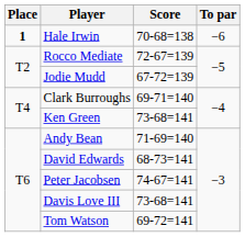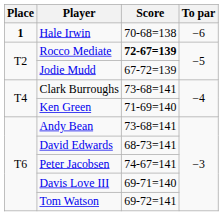 <table class="wikitable">
 <tr>
 <th>Place</th>
 <th>Player</th>
 <th>Score</th>
 <th>To par</th>
 </tr>
 <tr>
 <td align=center><strong>1</strong></td>
 <td> <a href='#'>Hale Irwin</a></td>
 <td align=center>70-68=138</td>
 <td align=center>−6</td>
 </tr>
 <tr>
 <td rowspan=2 align=center>T2</td>
 <td> <a href='#'>Rocco Mediate</a></td>
-<td align=center>72-67=139</td>
+<td align=center><strong>72-67=139</strong></td>
 <td rowspan=2 align=center>−5</td>
 </tr>
 <tr>
 <td> <a href='#'>Jodie Mudd</a></td>
 <td align=center>67-72=139</td>
 </tr>
 <tr>
 <td rowspan=2 align=center>T4</td>
 <td> Clark Burroughs</td>
-<td align=center>69-71=140</td>
+<td align=center>73-68=141</td>
 <td rowspan=2 align=center>−4</td>
 </tr>
 <tr>
 <td> <a href='#'>Ken Green</a></td>
-<td align=center>73-68=141</td>
+<td align=center>71-69=140</td>
 </tr>
 <tr>
 <td rowspan=5 align=center>T6</td>
 <td> <a href='#'>Andy Bean</a></td>
-<td align=center>71-69=140</td>
+<td align=center>73-68=141</td>
 <td rowspan=5 align=center>−3</td>
 </tr>
 <tr>
 <td> <a href='#'>David Edwards</a></td>
 <td align=center>68-73=141</td>
 </tr>
 <tr>
 <td> <a href='#'>Peter Jacobsen</a></td>
 <td align=center>74-67=141</td>
 </tr>
 <tr>
 <td> <a href='#'>Davis Love III</a></td>
-<td align=center>73-68=141</td>
+<td align=center>69-71=140</td>
 </tr>
 <tr>
 <td> <a href='#'>Tom Watson</a></td>
 <td align=center>69-72=141</td>
 </tr>
 </table>
